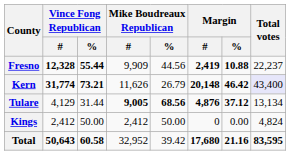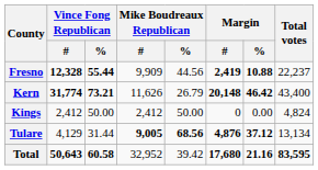 <table class="wikitable sortable" style="text-align:right;font-size:90%;line-height:1.3">
 <tr>
 <th rowspan="2">County</th>
 <th colspan="2"><a href='#'>Vince Fong</a><br><a href='#'>Republican</a></th>
 <th colspan="2">Mike Boudreaux<br><a href='#'>Republican</a></th>
 <th colspan="2">Margin</th>
 <th rowspan="2">Total<br>votes</th>
 </tr>
 <tr>
 <th data-sort-type="number" style="text-align:center;">#</th>
 <th data-sort-type="number" style="text-align:center;">%</th>
 <th data-sort-type="number" style="text-align:center;">#</th>
 <th data-sort-type="number" style="text-align:center;">%</th>
 <th data-sort-type="number" style="text-align:center;">#</th>
 <th data-sort-type="number" style="text-align:center;">%</th>
 </tr>
 <tr>
 <th><a href='#'>Fresno</a></th>
 <td><strong>12,328</strong></td>
 <td><strong>55.44</strong></td>
 <td>9,909</td>
 <td>44.56</td>
 <td><strong>2,419</strong></td>
 <td><strong>10.88</strong></td>
 <td>22,237</td>
 </tr>
 <tr>
 <th><a href='#'>Kern</a></th>
 <td><strong>31,774</strong></td>
 <td><strong>73.21</strong></td>
 <td>11,626</td>
 <td>26.79</td>
 <td><strong>20,148</strong></td>
 <td><strong>46.42</strong></td>
-<td style="background: lavender;">43,400</td>
+<td>43,400</td>
+</tr>
+<tr>
+<th><a href='#'>Kings</a></th>
+<td>2,412</td>
+<td>50.00</td>
+<td>2,412</td>
+<td>50.00</td>
+<td>0</td>
+<td>0.00</td>
+<td>4,824</td>
 </tr>
 <tr>
 <th><a href='#'>Tulare</a></th>
 <td>4,129</td>
 <td>31.44</td>
 <td><strong>9,005</strong></td>
 <td><strong>68.56</strong></td>
 <td><strong>4,876</strong></td>
 <td><strong>37.12</strong></td>
 <td>13,134</td>
-</tr>
-<tr>
-<th><a href='#'>Kings</a></th>
-<td>2,412</td>
-<td>50.00</td>
-<td>2,412</td>
-<td>50.00</td>
-<td>0</td>
-<td>0.00</td>
-<td>4,824</td>
 </tr>
 <tr class="sortbottom">
 <th>Total</th>
 <td><strong>50,643</strong></td>
 <td><strong>60.58</strong></td>
 <td>32,952</td>
 <td>39.42</td>
 <td><strong>17,680</strong></td>
 <td><strong>21.16</strong></td>
 <td><strong>83,595</strong></td>
 </tr>
 </table>
